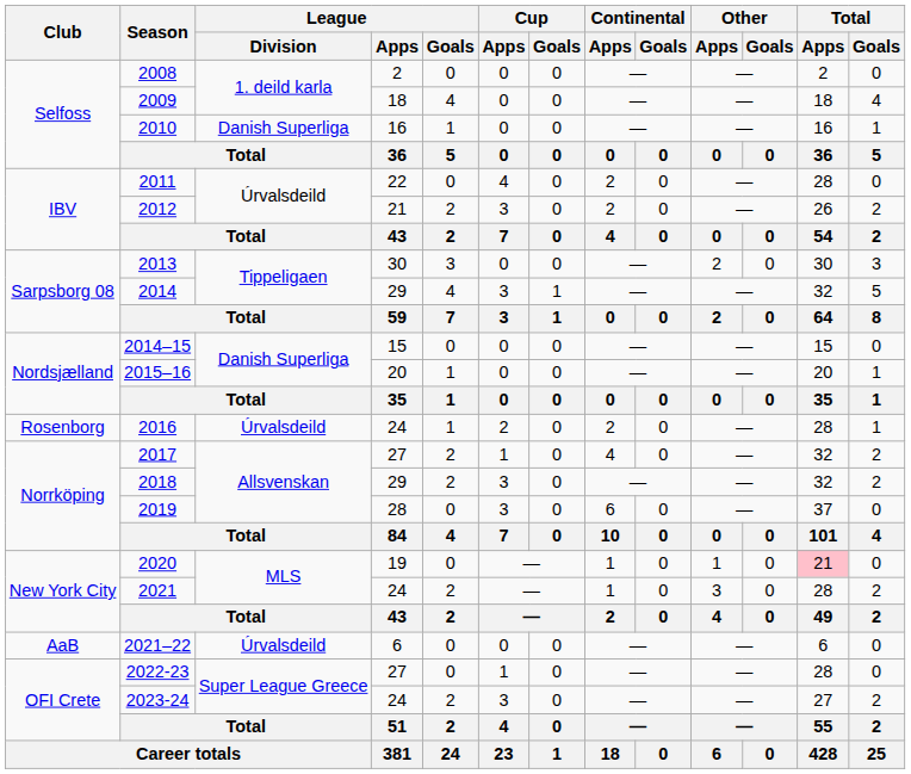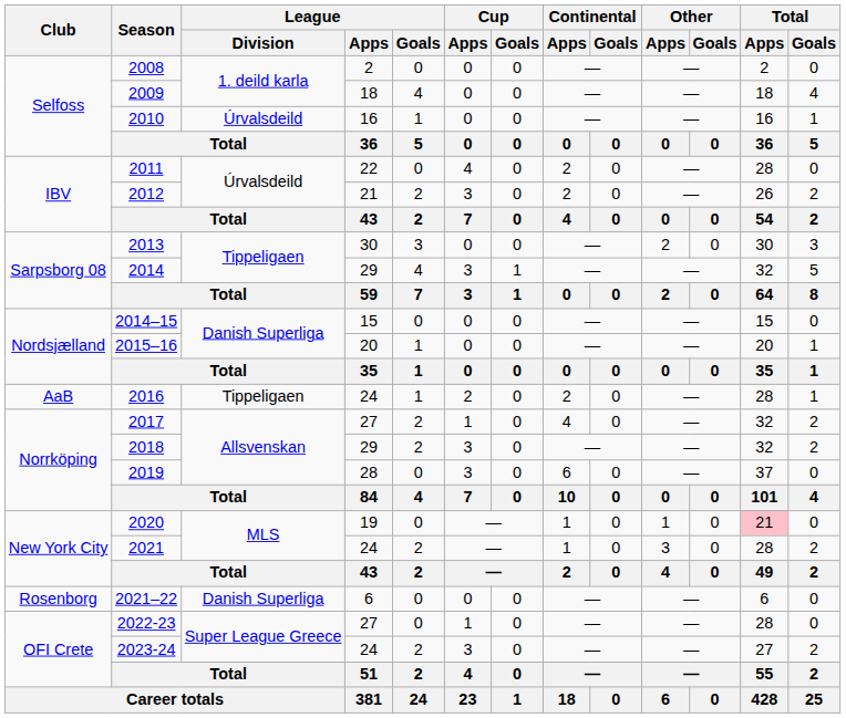 <table class="wikitable" style="text-align:center">
 <tr>
 <th rowspan=2>Club</th>
 <th rowspan=2>Season</th>
 <th colspan=3>League</th>
 <th colspan=2>Cup</th>
 <th colspan="2">Continental</th>
 <th colspan=2>Other</th>
 <th colspan=2>Total</th>
 </tr>
 <tr>
 <th>Division</th>
 <th>Apps</th>
 <th>Goals</th>
 <th>Apps</th>
 <th>Goals</th>
 <th>Apps</th>
 <th>Goals</th>
 <th>Apps</th>
 <th>Goals</th>
 <th>Apps</th>
 <th>Goals</th>
 </tr>
 <tr>
 <td rowspan="4"><a href='#'>Selfoss</a></td>
 <td><a href='#'>2008</a></td>
 <td rowspan="2"><a href='#'>1. deild karla</a></td>
 <td>2</td>
 <td>0</td>
 <td>0</td>
 <td>0</td>
 <td colspan="2">—</td>
 <td colspan="2">—</td>
 <td>2</td>
 <td>0</td>
 </tr>
 <tr>
 <td><a href='#'>2009</a></td>
 <td>18</td>
 <td>4</td>
 <td>0</td>
 <td>0</td>
 <td colspan="2">—</td>
 <td colspan="2">—</td>
 <td>18</td>
 <td>4</td>
 </tr>
 <tr>
 <td><a href='#'>2010</a></td>
-<td><a href='#'>Danish Superliga</a></td>
+<td><a href='#'>Úrvalsdeild</a></td>
 <td>16</td>
 <td>1</td>
 <td>0</td>
 <td>0</td>
 <td colspan="2">—</td>
 <td colspan="2">—</td>
 <td>16</td>
 <td>1</td>
 </tr>
 <tr>
 <th colspan=2>Total</th>
 <th>36</th>
 <th>5</th>
 <th>0</th>
 <th>0</th>
 <th>0</th>
 <th>0</th>
 <th>0</th>
 <th>0</th>
 <th>36</th>
 <th>5</th>
 </tr>
 <tr>
 <td rowspan=3><a href='#'>IBV</a></td>
 <td><a href='#'>2011</a></td>
 <td rowspan=2>Úrvalsdeild</td>
 <td>22</td>
 <td>0</td>
 <td>4</td>
 <td>0</td>
 <td>2</td>
 <td>0</td>
 <td colspan="2">—</td>
 <td>28</td>
 <td>0</td>
 </tr>
 <tr>
 <td><a href='#'>2012</a></td>
 <td>21</td>
 <td>2</td>
 <td>3</td>
 <td>0</td>
 <td>2</td>
 <td>0</td>
 <td colspan="2">—</td>
 <td>26</td>
 <td>2</td>
 </tr>
 <tr>
 <th colspan=2>Total</th>
 <th>43</th>
 <th>2</th>
 <th>7</th>
 <th>0</th>
 <th>4</th>
 <th>0</th>
 <th>0</th>
 <th>0</th>
 <th>54</th>
 <th>2</th>
 </tr>
 <tr>
 <td rowspan=3><a href='#'>Sarpsborg 08</a></td>
 <td><a href='#'>2013</a></td>
 <td rowspan=2><a href='#'>Tippeligaen</a></td>
 <td>30</td>
 <td>3</td>
 <td>0</td>
 <td>0</td>
 <td colspan="2">—</td>
 <td>2</td>
 <td>0</td>
 <td>30</td>
 <td>3</td>
 </tr>
 <tr>
 <td><a href='#'>2014</a></td>
 <td>29</td>
 <td>4</td>
 <td>3</td>
 <td>1</td>
 <td colspan="2">—</td>
 <td colspan="2">—</td>
 <td>32</td>
 <td>5</td>
 </tr>
 <tr>
 <th colspan=2>Total</th>
 <th>59</th>
 <th>7</th>
 <th>3</th>
 <th>1</th>
 <th>0</th>
 <th>0</th>
 <th>2</th>
 <th>0</th>
 <th>64</th>
 <th>8</th>
 </tr>
 <tr>
 <td rowspan=3><a href='#'>Nordsjælland</a></td>
 <td><a href='#'>2014–15</a></td>
 <td rowspan=2><a href='#'>Danish Superliga</a></td>
 <td>15</td>
 <td>0</td>
 <td>0</td>
 <td>0</td>
 <td colspan="2">—</td>
 <td colspan="2">—</td>
 <td>15</td>
 <td>0</td>
 </tr>
 <tr>
 <td><a href='#'>2015–16</a></td>
 <td>20</td>
 <td>1</td>
 <td>0</td>
 <td>0</td>
 <td colspan="2">—</td>
 <td colspan="2">—</td>
 <td>20</td>
 <td>1</td>
 </tr>
 <tr>
 <th colspan=2>Total</th>
 <th>35</th>
 <th>1</th>
 <th>0</th>
 <th>0</th>
 <th>0</th>
 <th>0</th>
 <th>0</th>
 <th>0</th>
 <th>35</th>
 <th>1</th>
 </tr>
 <tr>
-<td><a href='#'>Rosenborg</a></td>
+<td><a href='#'>AaB</a></td>
 <td><a href='#'>2016</a></td>
-<td><a href='#'>Úrvalsdeild</a></td>
+<td>Tippeligaen</td>
 <td>24</td>
 <td>1</td>
 <td>2</td>
 <td>0</td>
 <td>2</td>
 <td>0</td>
 <td colspan="2">—</td>
 <td>28</td>
 <td>1</td>
 </tr>
 <tr>
 <td rowspan=4><a href='#'>Norrköping</a></td>
 <td><a href='#'>2017</a></td>
 <td rowspan=3><a href='#'>Allsvenskan</a></td>
 <td>27</td>
 <td>2</td>
 <td>1</td>
 <td>0</td>
 <td>4</td>
 <td>0</td>
 <td colspan="2">—</td>
 <td>32</td>
 <td>2</td>
 </tr>
 <tr>
 <td><a href='#'>2018</a></td>
 <td>29</td>
 <td>2</td>
 <td>3</td>
 <td>0</td>
 <td colspan="2">—</td>
 <td colspan="2">—</td>
 <td>32</td>
 <td>2</td>
 </tr>
 <tr>
 <td><a href='#'>2019</a></td>
 <td>28</td>
 <td>0</td>
 <td>3</td>
 <td>0</td>
 <td>6</td>
 <td>0</td>
 <td colspan="2">—</td>
 <td>37</td>
 <td>0</td>
 </tr>
 <tr>
 <th colspan=2>Total</th>
 <th>84</th>
 <th>4</th>
 <th>7</th>
 <th>0</th>
 <th>10</th>
 <th>0</th>
 <th>0</th>
 <th>0</th>
 <th>101</th>
 <th>4</th>
 </tr>
 <tr>
 <td rowspan="3"><a href='#'>New York City</a></td>
 <td><a href='#'>2020</a></td>
 <td rowspan="2"><a href='#'>MLS</a></td>
 <td>19</td>
 <td>0</td>
 <td colspan="2">—</td>
 <td>1</td>
 <td>0</td>
 <td>1</td>
 <td>0</td>
 <td style="background: pink;">21</td>
 <td>0</td>
 </tr>
 <tr>
 <td><a href='#'>2021</a></td>
 <td>24</td>
 <td>2</td>
 <td colspan="2">—</td>
 <td>1</td>
 <td>0</td>
 <td>3</td>
 <td>0</td>
 <td>28</td>
 <td>2</td>
 </tr>
 <tr>
 <th colspan="2">Total</th>
 <th>43</th>
 <th>2</th>
 <th colspan="2">—</th>
 <th>2</th>
 <th>0</th>
 <th>4</th>
 <th>0</th>
 <th>49</th>
 <th>2</th>
 </tr>
 <tr>
-<td><a href='#'>AaB</a></td>
+<td><a href='#'>Rosenborg</a></td>
 <td><a href='#'>2021–22</a></td>
-<td><a href='#'>Úrvalsdeild</a></td>
+<td><a href='#'>Danish Superliga</a></td>
 <td>6</td>
 <td>0</td>
 <td>0</td>
 <td>0</td>
 <td colspan="2">—</td>
 <td colspan="2">—</td>
 <td>6</td>
 <td>0</td>
 </tr>
 <tr>
 <td rowspan="3"><a href='#'>OFI Crete</a></td>
 <td><a href='#'>2022-23</a></td>
 <td rowspan="2"><a href='#'>Super League Greece</a></td>
 <td>27</td>
 <td>0</td>
 <td>1</td>
 <td>0</td>
 <td colspan="2">—</td>
 <td colspan="2">—</td>
 <td>28</td>
 <td>0</td>
 </tr>
 <tr>
 <td><a href='#'>2023-24</a></td>
 <td>24</td>
 <td>2</td>
 <td>3</td>
 <td>0</td>
 <td colspan="2">—</td>
 <td colspan="2">—</td>
 <td>27</td>
 <td>2</td>
 </tr>
 <tr>
 <th colspan="2">Total</th>
 <th>51</th>
 <th>2</th>
 <th>4</th>
 <th>0</th>
 <th colspan="2">—</th>
 <th colspan="2">—</th>
 <th>55</th>
 <th>2</th>
 </tr>
 <tr>
 <th colspan=3>Career totals</th>
 <th>381</th>
 <th>24</th>
 <th>23</th>
 <th>1</th>
 <th>18</th>
 <th>0</th>
 <th>6</th>
 <th>0</th>
 <th>428</th>
 <th>25</th>
 </tr>
 </table>
